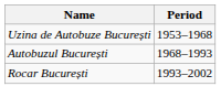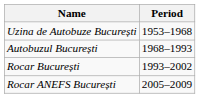 <table class="wikitable" style="text-align: left">
 <tr>
 <th>Name</th>
 <th>Period</th>
 </tr>
 <tr>
 <td align=left><em>Uzina de Autobuze București</em></td>
 <td>1953–1968</td>
 </tr>
 <tr>
 <td align=left><em>Autobuzul București</em></td>
 <td>1968–1993</td>
 </tr>
 <tr>
 <td align=left><em>Rocar București</em></td>
 <td>1993–2002</td>
 </tr>
+<tr>
+<td align=left><em>Rocar ANEFS București</em></td>
+<td>2005–2009</td>
+</tr>
 </table>
